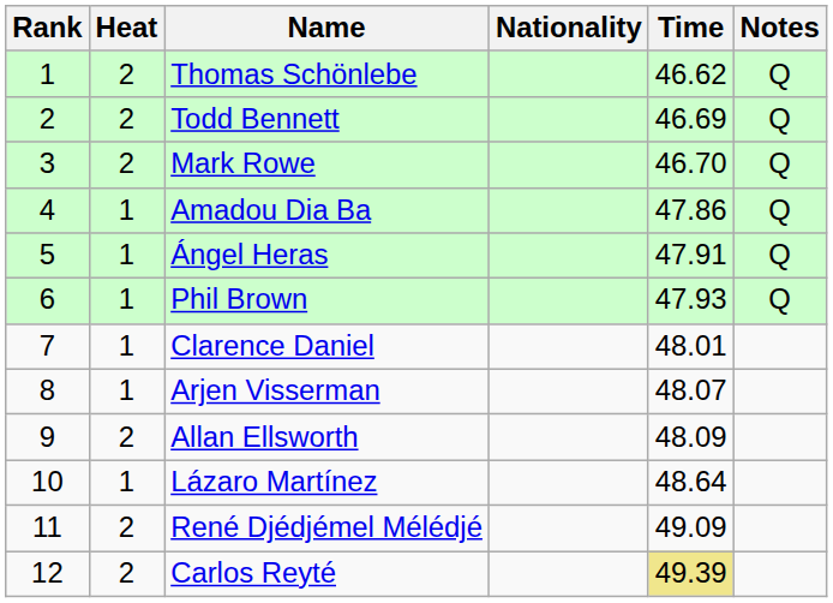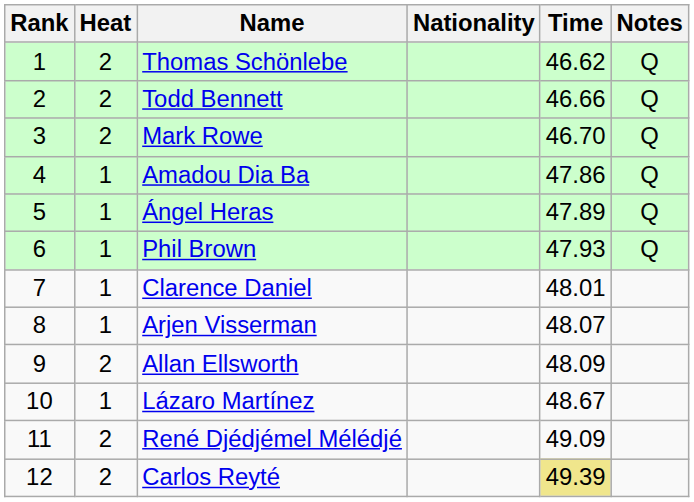 <table class="wikitable sortable" style="text-align:center">
 <tr>
 <th>Rank</th>
 <th>Heat</th>
 <th>Name</th>
 <th>Nationality</th>
 <th>Time</th>
 <th>Notes</th>
 </tr>
 <tr bgcolor=ccffcc>
 <td>1</td>
 <td>2</td>
 <td align="left"><a href='#'>Thomas Schönlebe</a></td>
 <td align=left></td>
 <td>46.62</td>
 <td>Q</td>
 </tr>
 <tr bgcolor=ccffcc>
 <td>2</td>
 <td>2</td>
 <td align="left"><a href='#'>Todd Bennett</a></td>
 <td align=left></td>
-<td>46.69</td>
+<td>46.66</td>
 <td>Q</td>
 </tr>
 <tr bgcolor=ccffcc>
 <td>3</td>
 <td>2</td>
 <td align="left"><a href='#'>Mark Rowe</a></td>
 <td align=left></td>
 <td>46.70</td>
 <td>Q</td>
 </tr>
 <tr bgcolor=ccffcc>
 <td>4</td>
 <td>1</td>
 <td align="left"><a href='#'>Amadou Dia Ba</a></td>
 <td align=left></td>
 <td>47.86</td>
 <td>Q</td>
 </tr>
 <tr bgcolor=ccffcc>
 <td>5</td>
 <td>1</td>
 <td align="left"><a href='#'>Ángel Heras</a></td>
 <td align=left></td>
-<td>47.91</td>
+<td>47.89</td>
 <td>Q</td>
 </tr>
 <tr bgcolor=ccffcc>
 <td>6</td>
 <td>1</td>
 <td align="left"><a href='#'>Phil Brown</a></td>
 <td align=left></td>
 <td>47.93</td>
 <td>Q</td>
 </tr>
 <tr>
 <td>7</td>
 <td>1</td>
 <td align="left"><a href='#'>Clarence Daniel</a></td>
 <td align=left></td>
 <td>48.01</td>
 <td></td>
 </tr>
 <tr>
 <td>8</td>
 <td>1</td>
 <td align="left"><a href='#'>Arjen Visserman</a></td>
 <td align=left></td>
 <td>48.07</td>
 <td></td>
 </tr>
 <tr>
 <td>9</td>
 <td>2</td>
 <td align="left"><a href='#'>Allan Ellsworth</a></td>
 <td align=left></td>
 <td>48.09</td>
 <td></td>
 </tr>
 <tr>
 <td>10</td>
 <td>1</td>
 <td align="left"><a href='#'>Lázaro Martínez</a></td>
 <td align=left></td>
-<td>48.64</td>
+<td>48.67</td>
 <td></td>
 </tr>
 <tr>
 <td>11</td>
 <td>2</td>
 <td align="left"><a href='#'>René Djédjémel Mélédjé</a></td>
 <td align=left></td>
 <td>49.09</td>
 <td></td>
 </tr>
 <tr>
 <td>12</td>
 <td>2</td>
 <td align="left"><a href='#'>Carlos Reyté</a></td>
 <td align=left></td>
 <td style="background: khaki;">49.39</td>
 <td></td>
 </tr>
 </table>
